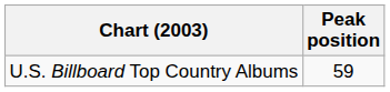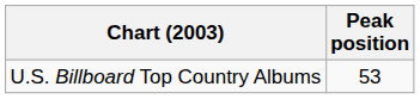 <table class="wikitable">
 <tr>
 <th>Chart (2003)</th>
 <th>Peak<br>position</th>
 </tr>
 <tr>
 <td>U.S. <em>Billboard</em> Top Country Albums</td>
-<td align="center">59</td>
+<td align="center">53</td>
 </tr>
 </table>
